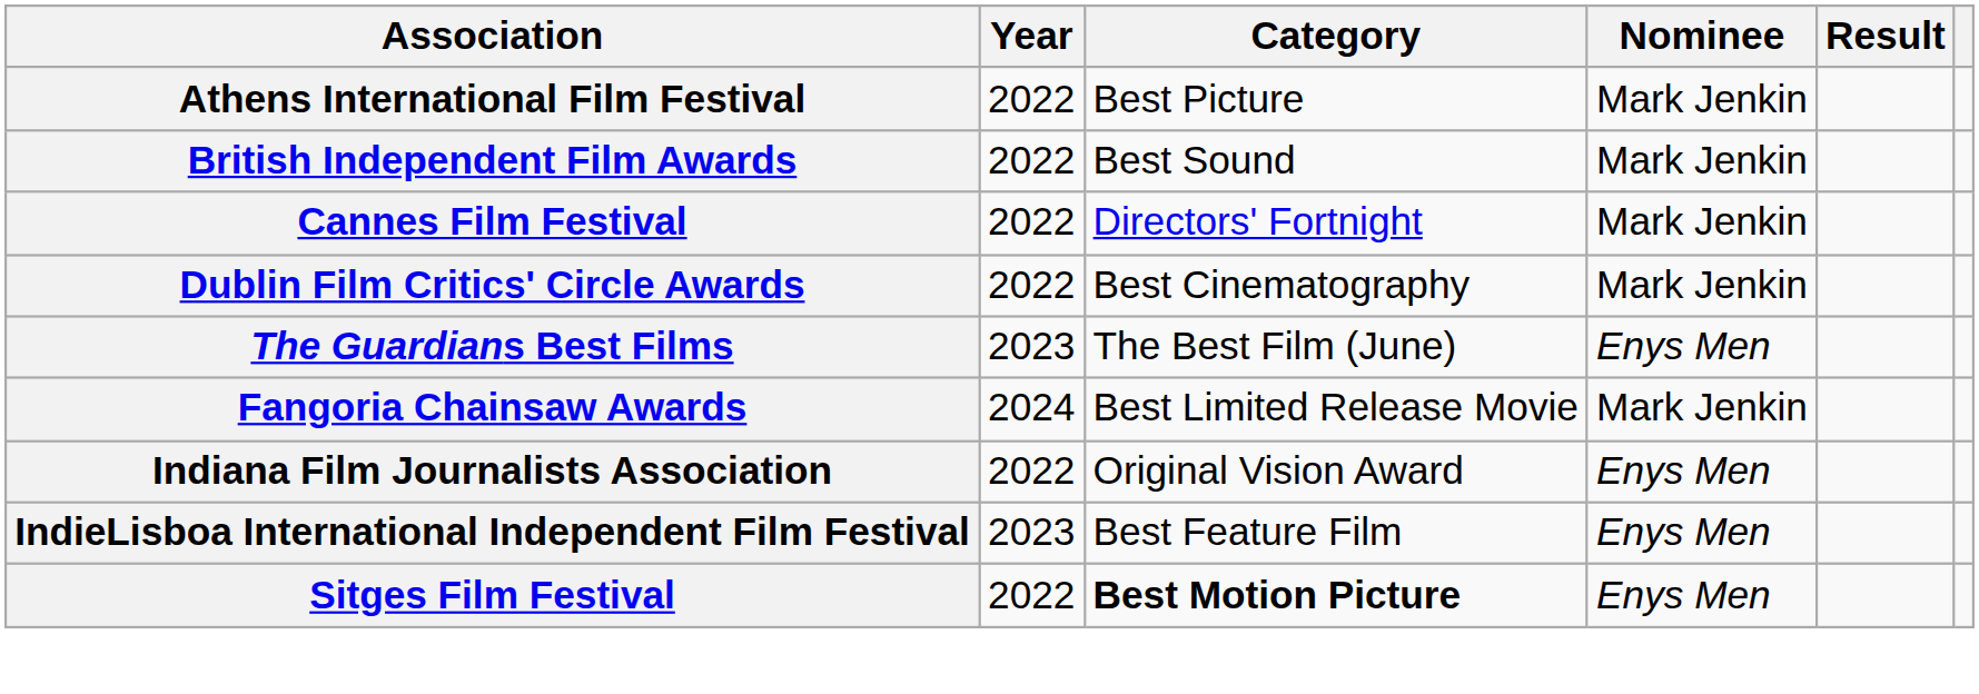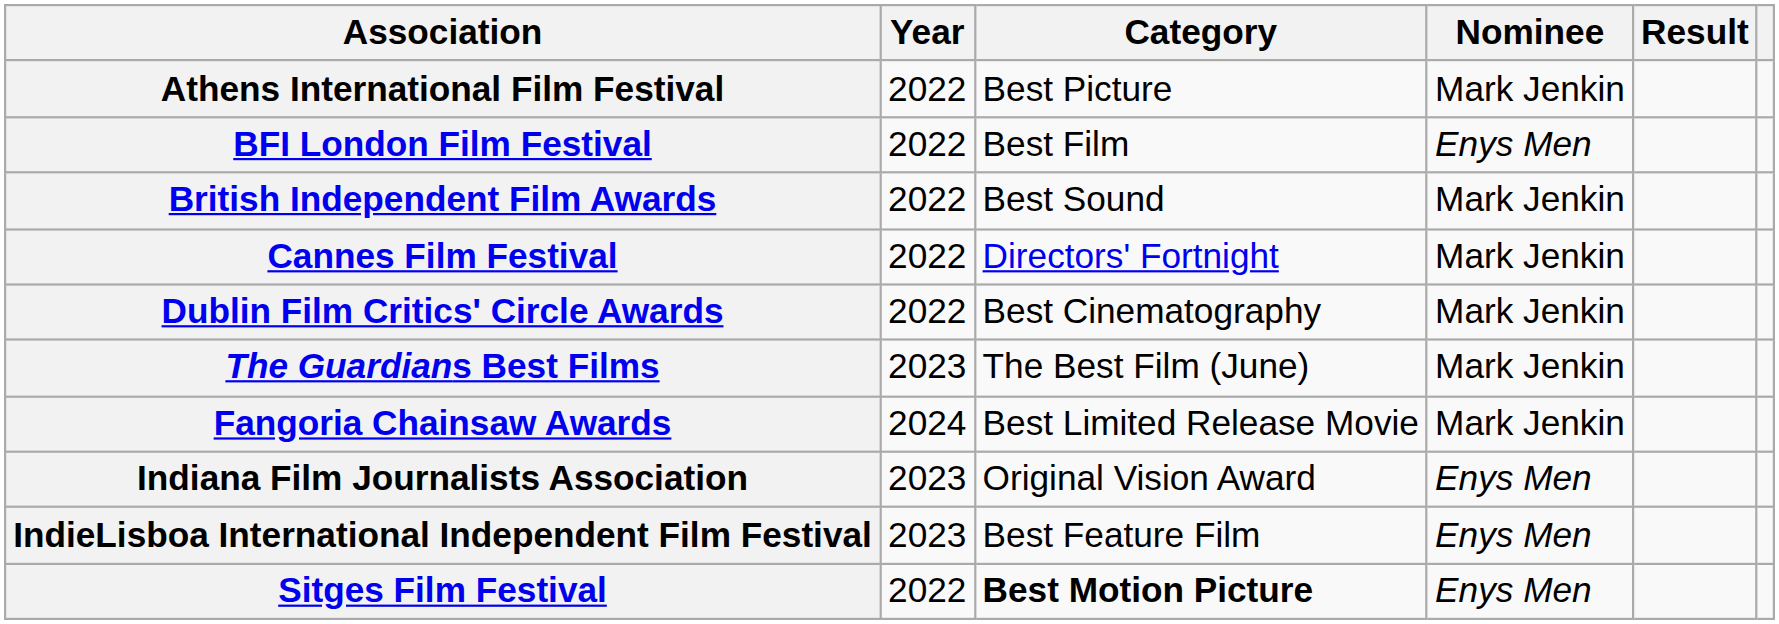 <table class="wikitable sortable plainrowheaders">
 <tr>
 <th>Association</th>
 <th>Year</th>
 <th>Category</th>
 <th>Nominee</th>
 <th>Result</th>
 <th></th>
 </tr>
 <tr>
 <th scope="row">Athens International Film Festival</th>
 <td>2022</td>
 <td>Best Picture</td>
 <td>Mark Jenkin</td>
+<td></td>
+<td align="center"></td>
+</tr>
+<tr>
+<th scope="row"><a href='#'>BFI London Film Festival</a></th>
+<td>2022</td>
+<td>Best Film</td>
+<td><em>Enys Men</em></td>
 <td></td>
 <td align="center"></td>
 </tr>
 <tr>
 <th scope="row"><a href='#'>British Independent Film Awards</a></th>
 <td>2022</td>
 <td>Best Sound</td>
 <td>Mark Jenkin</td>
 <td></td>
 <td align="center"></td>
 </tr>
 <tr>
 <th scope="row"><a href='#'>Cannes Film Festival</a></th>
 <td>2022</td>
 <td><a href='#'>Directors' Fortnight</a></td>
 <td>Mark Jenkin</td>
 <td></td>
 <td align="center"></td>
 </tr>
 <tr>
 <th scope="row"><a href='#'>Dublin Film Critics' Circle Awards</a></th>
 <td>2022</td>
 <td>Best Cinematography</td>
 <td>Mark Jenkin</td>
 <td></td>
 <td align="center"></td>
 </tr>
 <tr>
 <th scope="row"><a href='#'><em>The Guardian</em>s Best Films</a></th>
 <td>2023</td>
 <td>The Best Film (June)</td>
-<td><em>Enys Men</em></td>
+<td>Mark Jenkin</td>
 <td></td>
 <td align="center"></td>
 </tr>
 <tr>
 <th scope="row"><a href='#'>Fangoria Chainsaw Awards</a></th>
 <td>2024</td>
 <td>Best Limited Release Movie</td>
 <td>Mark Jenkin</td>
 <td></td>
 <td align="center"></td>
 </tr>
 <tr>
 <th scope="row">Indiana Film Journalists Association</th>
-<td>2022</td>
+<td>2023</td>
 <td>Original Vision Award</td>
 <td><em>Enys Men</em></td>
 <td></td>
 <td align=center></td>
 </tr>
 <tr>
 <th scope="row">IndieLisboa International Independent Film Festival</th>
 <td>2023</td>
 <td>Best Feature Film</td>
 <td><em>Enys Men</em></td>
 <td></td>
 <td align=center></td>
 </tr>
 <tr>
 <th scope="row"><a href='#'>Sitges Film Festival</a></th>
 <td>2022</td>
 <td><strong>Best Motion Picture</strong></td>
 <td><em>Enys Men</em></td>
 <td></td>
 <td align="center"></td>
 </tr>
 </table>
